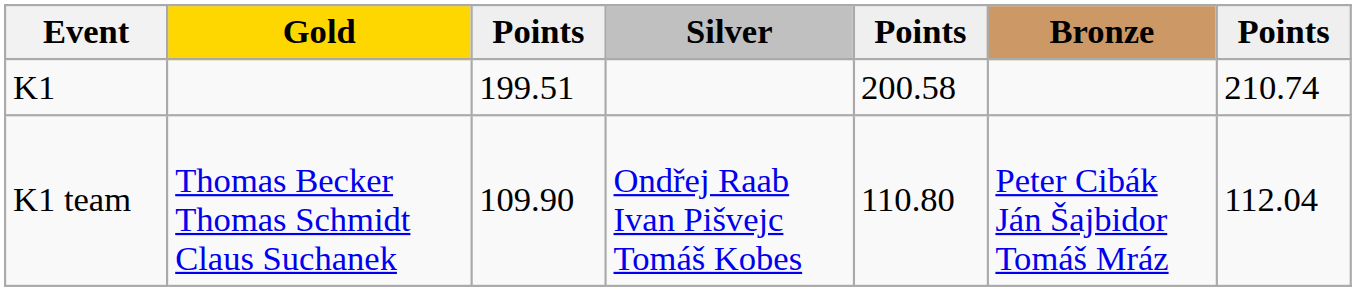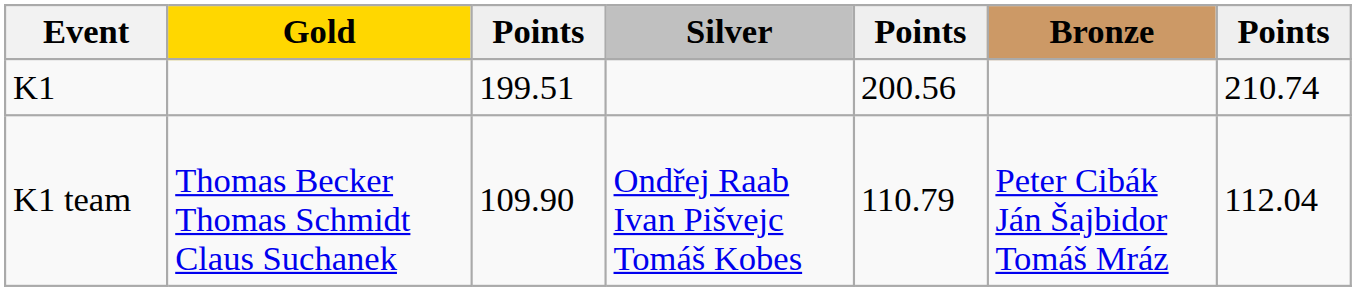 <table class="wikitable" width=100%>
 <tr>
 <th>Event</th>
 <td align=center bgcolor="gold"><strong>Gold</strong></td>
 <td align=center bgcolor="EFEFEF"><strong>Points</strong></td>
 <td align=center bgcolor="silver"><strong>Silver</strong></td>
 <td align=center bgcolor="EFEFEF"><strong>Points</strong></td>
 <td align=center bgcolor="CC9966"><strong>Bronze</strong></td>
 <td align=center bgcolor="EFEFEF"><strong>Points</strong></td>
 </tr>
 <tr>
 <td>K1</td>
 <td></td>
 <td>199.51</td>
 <td></td>
-<td>200.58</td>
+<td>200.56</td>
 <td></td>
 <td>210.74</td>
 </tr>
 <tr>
 <td>K1 team</td>
 <td><br><a href='#'>Thomas Becker</a><br><a href='#'>Thomas Schmidt</a><br><a href='#'>Claus Suchanek</a></td>
 <td>109.90</td>
 <td><br><a href='#'>Ondřej Raab</a><br><a href='#'>Ivan Pišvejc</a><br><a href='#'>Tomáš Kobes</a></td>
-<td>110.80</td>
+<td>110.79</td>
 <td><br><a href='#'>Peter Cibák</a><br><a href='#'>Ján Šajbidor</a><br><a href='#'>Tomáš Mráz</a></td>
 <td>112.04</td>
 </tr>
 </table>
